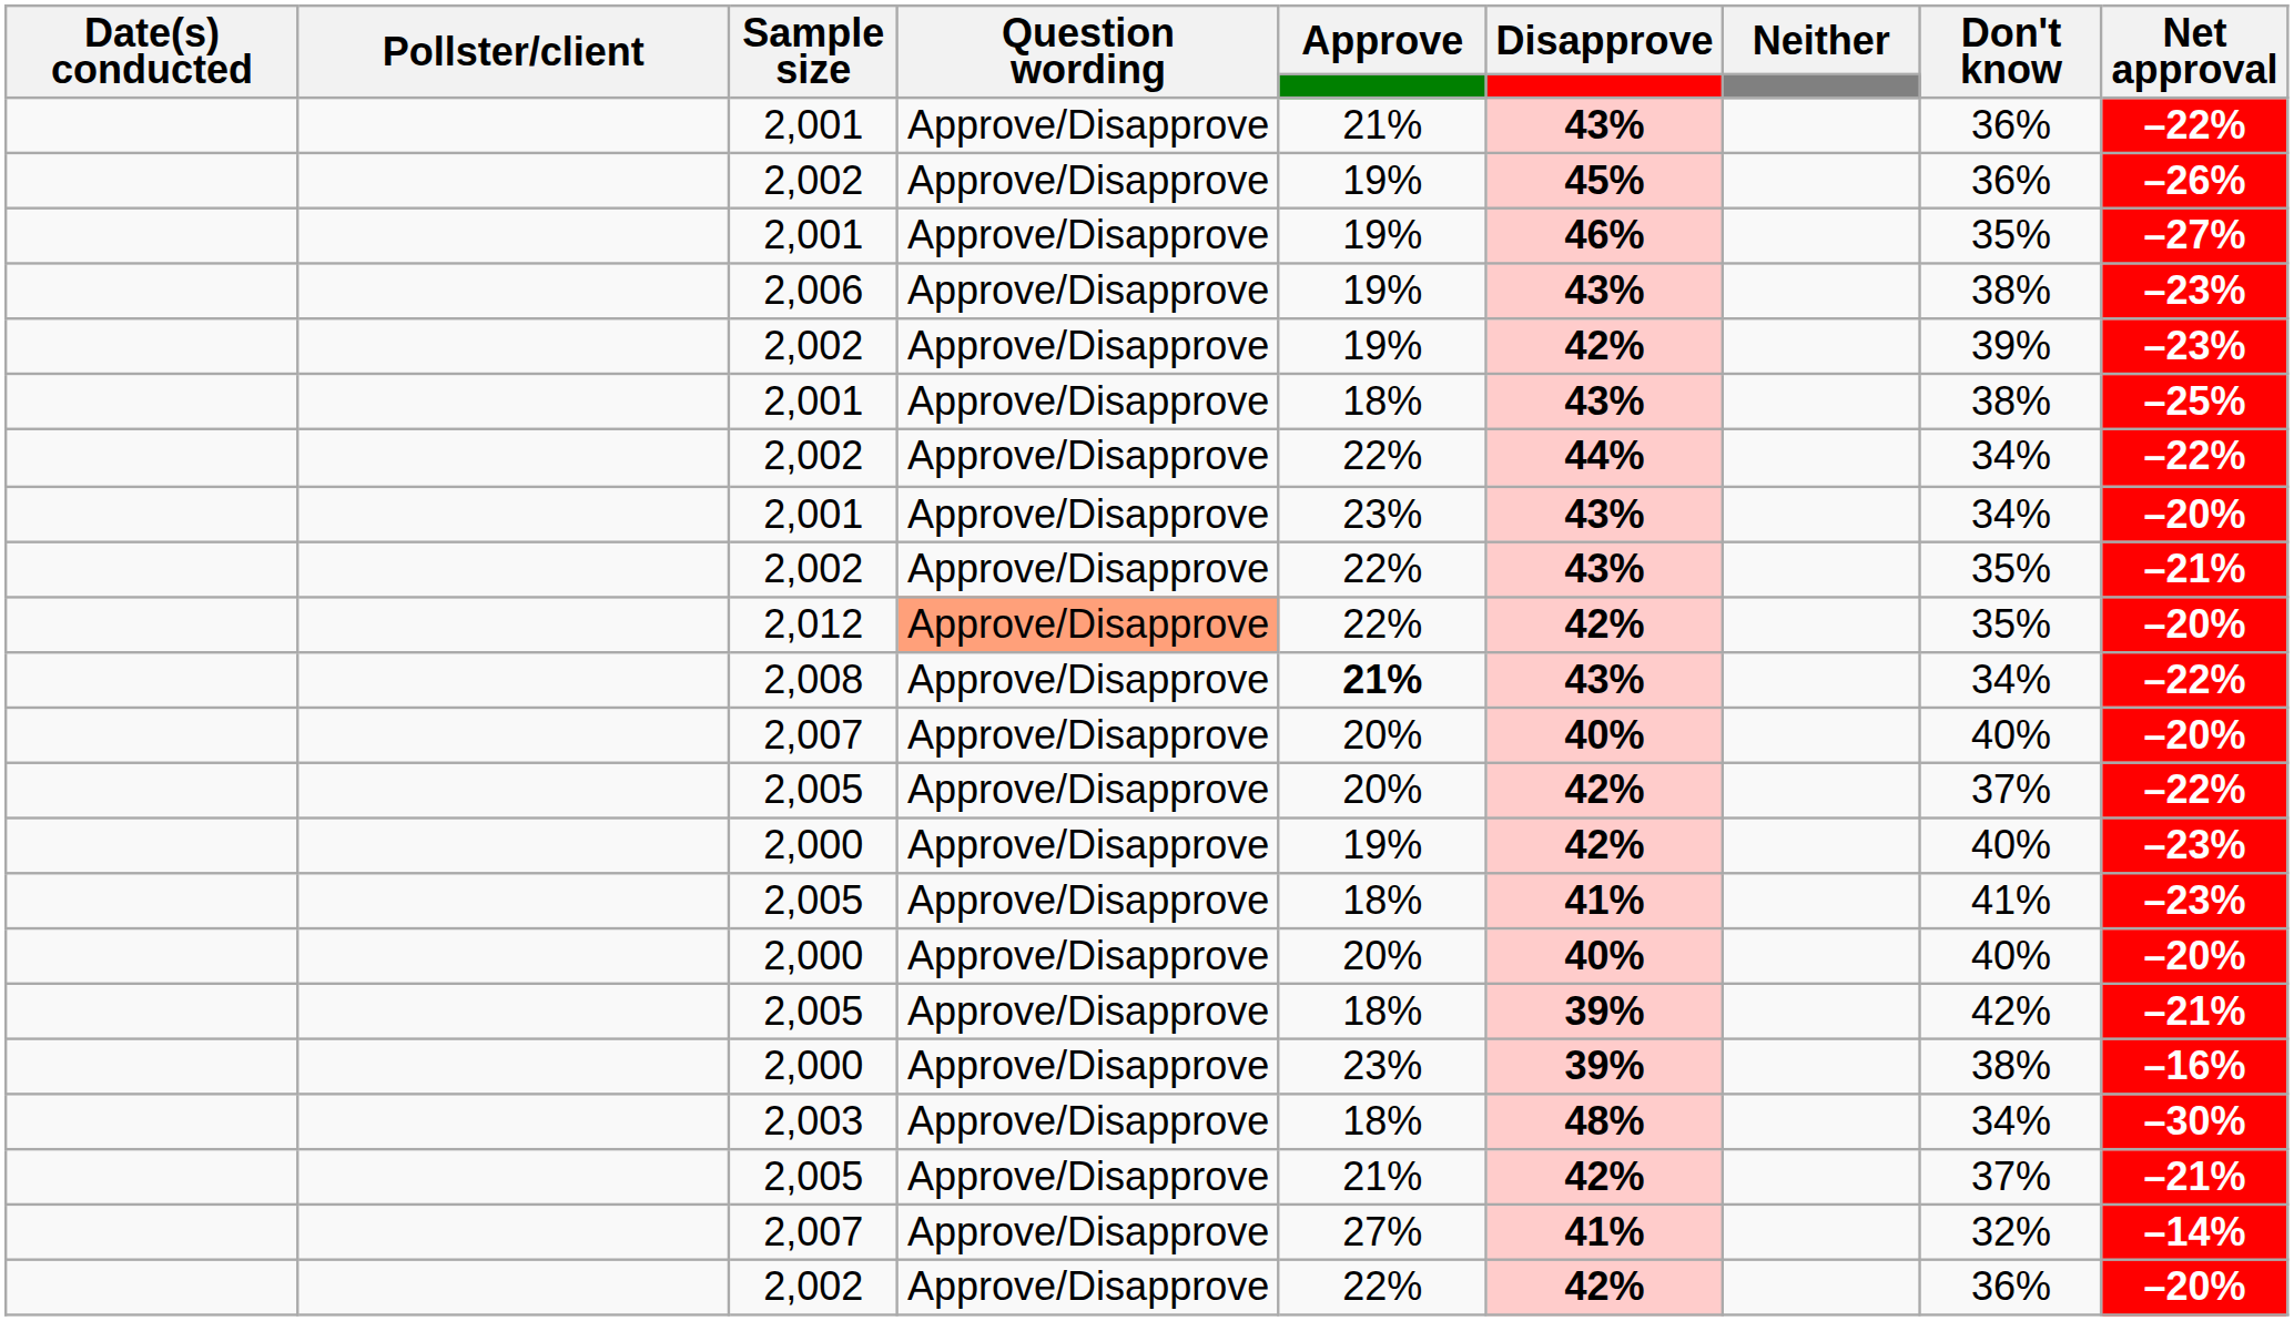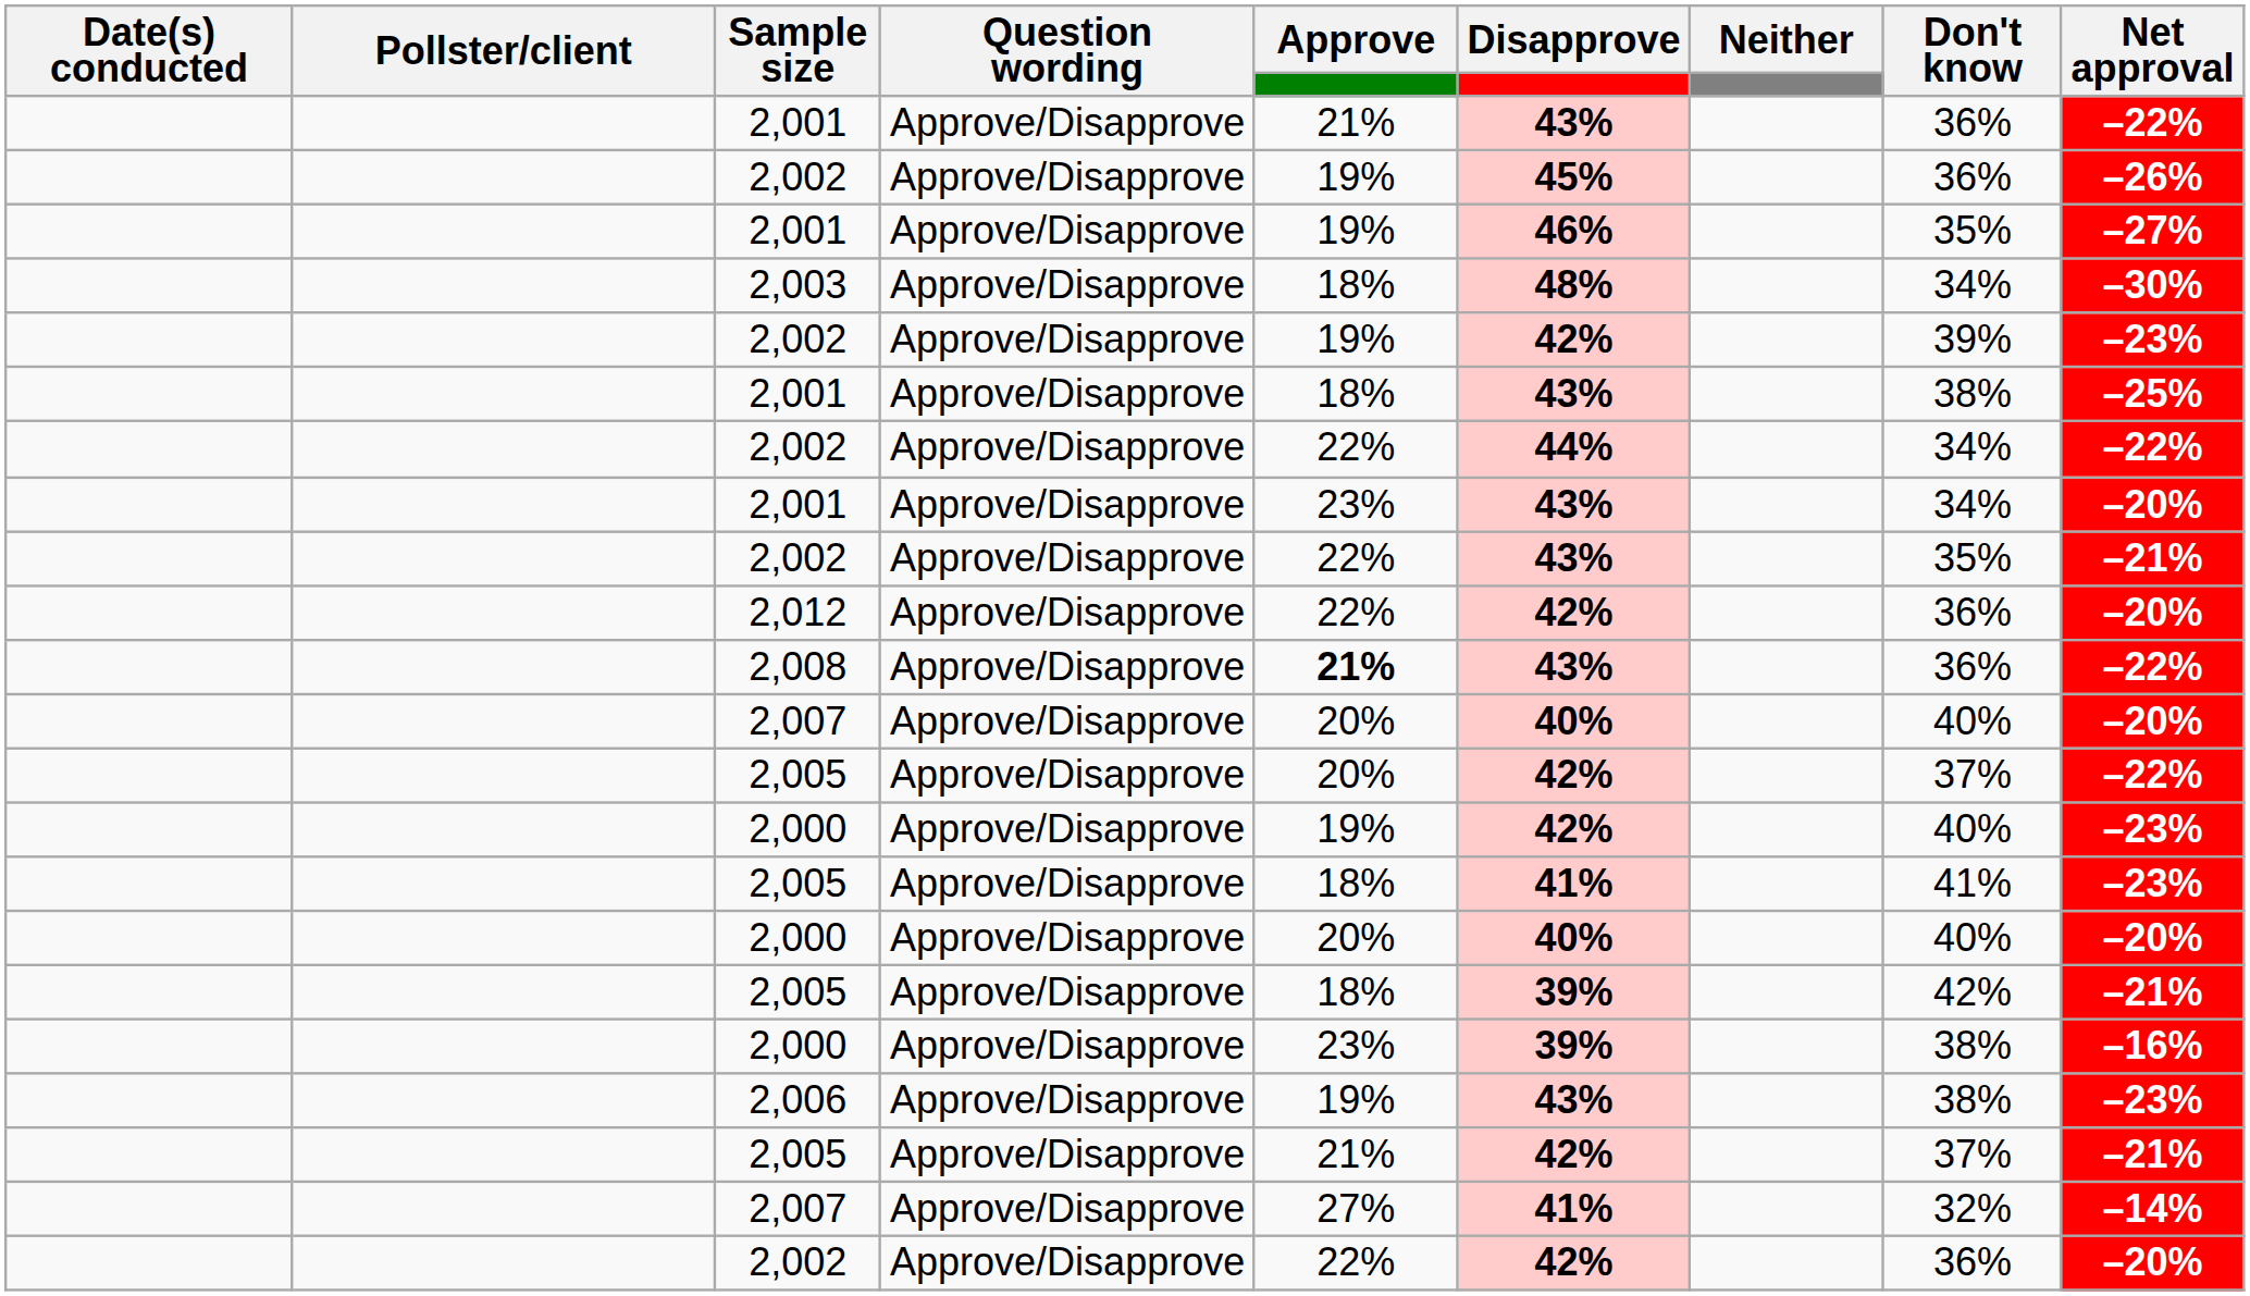 <table class="wikitable collapsible sortable mw-datatable" style="text-align:center;font-size:95%;line-height:14px;">
 <tr>
 <th style="width:125px;" rowspan="2">Date(s)<br>conducted</th>
 <th style="width:200px;" rowspan="2">Pollster/client</th>
 <th style="width:60px;" rowspan="2">Sample size</th>
 <th style="width:120px;" rowspan="2">Question<br>wording</th>
 <th class="unsortable" style="width:80px;">Approve</th>
 <th class="unsortable" style="width: 80px;">Disapprove</th>
 <th class="unsortable" style="width:80px;">Neither</th>
 <th class="unsortable" style="width:80px;" rowspan="2">Don't know</th>
 <th class="unsortable" style="width:20px;" rowspan="2">Net approval</th>
 </tr>
 <tr>
 <th class="unsortable" style="color:inherit;background:green;width:60px;"></th>
 <th class="unsortable" style="color:inherit;background:red;width:60px;"></th>
 <th class="unsortable" style="color:inherit;background:grey;width:60px;"></th>
 </tr>
 <tr>
 <td></td>
 <td></td>
 <td>2,001</td>
 <td>Approve/Disapprove</td>
 <td>21%</td>
 <td style="background:#ffcccb"><strong>43%</strong></td>
 <td></td>
 <td>36%</td>
 <td style="background:red;color:white;"><strong>–22%</strong></td>
 </tr>
 <tr>
 <td></td>
 <td></td>
 <td>2,002</td>
 <td>Approve/Disapprove</td>
 <td>19%</td>
 <td style="background:#ffcccb"><strong>45%</strong></td>
 <td></td>
 <td>36%</td>
 <td style="background:red;color:white;"><strong>–26%</strong></td>
 </tr>
 <tr>
 <td></td>
 <td></td>
 <td>2,001</td>
 <td>Approve/Disapprove</td>
 <td>19%</td>
 <td style="background:#ffcccb"><strong>46%</strong></td>
 <td></td>
 <td>35%</td>
 <td style="background:red;color:white;"><strong>–27%</strong></td>
 </tr>
 <tr>
 <td></td>
 <td></td>
-<td>2,006</td>
+<td>2,003</td>
 <td>Approve/Disapprove</td>
-<td>19%</td>
-<td style="background:#ffcccb"><strong>43%</strong></td>
+<td>18%</td>
+<td style="background:#ffcccb"><strong>48%</strong></td>
 <td></td>
-<td>38%</td>
-<td style="background:red;color:white;"><strong>–23%</strong></td>
+<td>34%</td>
+<td style="background:red;color:white;"><strong>–30%</strong></td>
 </tr>
 <tr>
 <td></td>
 <td></td>
 <td>2,002</td>
 <td>Approve/Disapprove</td>
 <td>19%</td>
 <td style="background:#ffcccb"><strong>42%</strong></td>
 <td></td>
 <td>39%</td>
 <td style="background:red;color:white;"><strong>–23%</strong></td>
 </tr>
 <tr>
 <td></td>
 <td></td>
 <td>2,001</td>
 <td>Approve/Disapprove</td>
 <td>18%</td>
 <td style="background:#ffcccb"><strong>43%</strong></td>
 <td></td>
 <td>38%</td>
 <td style="background:red;color:white;"><strong>–25%</strong></td>
 </tr>
 <tr>
 <td></td>
 <td></td>
 <td>2,002</td>
 <td>Approve/Disapprove</td>
 <td>22%</td>
 <td style="background:#ffcccb"><strong>44%</strong></td>
 <td></td>
 <td>34%</td>
 <td style="background:red;color:white;"><strong>–22%</strong></td>
 </tr>
 <tr>
 <td></td>
 <td></td>
 <td>2,001</td>
 <td>Approve/Disapprove</td>
 <td>23%</td>
 <td style="background:#ffcccb"><strong>43%</strong></td>
 <td></td>
 <td>34%</td>
 <td style="background:red;color:white;"><strong>–20%</strong></td>
 </tr>
 <tr>
 <td></td>
 <td></td>
 <td>2,002</td>
 <td>Approve/Disapprove</td>
 <td>22%</td>
 <td style="background:#ffcccb"><strong>43%</strong></td>
 <td></td>
 <td>35%</td>
 <td style="background:red;color:white;"><strong>–21%</strong></td>
 </tr>
 <tr>
 <td></td>
 <td></td>
 <td>2,012</td>
-<td style="background: lightsalmon;">Approve/Disapprove</td>
+<td>Approve/Disapprove</td>
 <td>22%</td>
 <td style="background:#ffcccb"><strong>42%</strong></td>
 <td></td>
-<td>35%</td>
+<td>36%</td>
 <td style="background:red;color:white;"><strong>–20%</strong></td>
 </tr>
 <tr>
 <td></td>
 <td></td>
 <td>2,008</td>
 <td>Approve/Disapprove</td>
 <td><strong>21%</strong></td>
 <td style="background:#ffcccb"><strong>43%</strong></td>
 <td></td>
-<td>34%</td>
+<td>36%</td>
 <td style="background:red;color:white;"><strong>–22%</strong></td>
 </tr>
 <tr>
 <td></td>
 <td></td>
 <td>2,007</td>
 <td>Approve/Disapprove</td>
 <td>20%</td>
 <td style="background:#ffcccb"><strong>40%</strong></td>
 <td></td>
 <td>40%</td>
 <td style="background:red;color:white;"><strong>–20%</strong></td>
 </tr>
 <tr>
 <td></td>
 <td></td>
 <td>2,005</td>
 <td>Approve/Disapprove</td>
 <td>20%</td>
 <td style="background:#ffcccb"><strong>42%</strong></td>
 <td></td>
 <td>37%</td>
 <td style="background:red;color:white;"><strong>–22%</strong></td>
 </tr>
 <tr>
 <td></td>
 <td></td>
 <td>2,000</td>
 <td>Approve/Disapprove</td>
 <td>19%</td>
 <td style="background:#ffcccb"><strong>42%</strong></td>
 <td></td>
 <td>40%</td>
 <td style="background:red;color:white;"><strong>–23%</strong></td>
 </tr>
 <tr>
 <td></td>
 <td></td>
 <td>2,005</td>
 <td>Approve/Disapprove</td>
 <td>18%</td>
 <td style="background:#ffcccb"><strong>41%</strong></td>
 <td></td>
 <td>41%</td>
 <td style="background:red;color:white;"><strong>–23%</strong></td>
 </tr>
 <tr>
 <td></td>
 <td></td>
 <td>2,000</td>
 <td>Approve/Disapprove</td>
 <td>20%</td>
 <td style="background:#ffcccb"><strong>40%</strong></td>
 <td></td>
 <td>40%</td>
 <td style="background:red;color:white;"><strong>–20%</strong></td>
 </tr>
 <tr>
 <td></td>
 <td></td>
 <td>2,005</td>
 <td>Approve/Disapprove</td>
 <td>18%</td>
 <td style="background:#ffcccb"><strong>39%</strong></td>
 <td></td>
 <td>42%</td>
 <td style="background:red;color:white;"><strong>–21%</strong></td>
 </tr>
 <tr>
 <td></td>
 <td></td>
 <td>2,000</td>
 <td>Approve/Disapprove</td>
 <td>23%</td>
 <td style="background:#ffcccb"><strong>39%</strong></td>
 <td></td>
 <td>38%</td>
 <td style="background:red;color:white;"><strong>–16%</strong></td>
 </tr>
 <tr>
 <td></td>
 <td></td>
-<td>2,003</td>
+<td>2,006</td>
 <td>Approve/Disapprove</td>
-<td>18%</td>
-<td style="background:#ffcccb"><strong>48%</strong></td>
+<td>19%</td>
+<td style="background:#ffcccb"><strong>43%</strong></td>
 <td></td>
-<td>34%</td>
-<td style="background:red;color:white;"><strong>–30%</strong></td>
+<td>38%</td>
+<td style="background:red;color:white;"><strong>–23%</strong></td>
 </tr>
 <tr>
 <td></td>
 <td></td>
 <td>2,005</td>
 <td>Approve/Disapprove</td>
 <td>21%</td>
 <td style="background:#ffcccb"><strong>42%</strong></td>
 <td></td>
 <td>37%</td>
 <td style="background:red;color:white;"><strong>–21%</strong></td>
 </tr>
 <tr>
 <td></td>
 <td> </td>
 <td>2,007</td>
 <td>Approve/Disapprove</td>
 <td>27%</td>
 <td style="background:#ffcccb"><strong>41%</strong></td>
 <td></td>
 <td>32%</td>
 <td style="background:red;color:white;"><strong>–14%</strong></td>
 </tr>
 <tr>
 <td></td>
 <td></td>
 <td>2,002</td>
 <td>Approve/Disapprove</td>
 <td>22%</td>
 <td style="background:#ffcccb"><strong>42%</strong></td>
 <td></td>
 <td>36%</td>
 <td style="background:red;color:white;"><strong>–20%</strong></td>
 </tr>
 </table>
